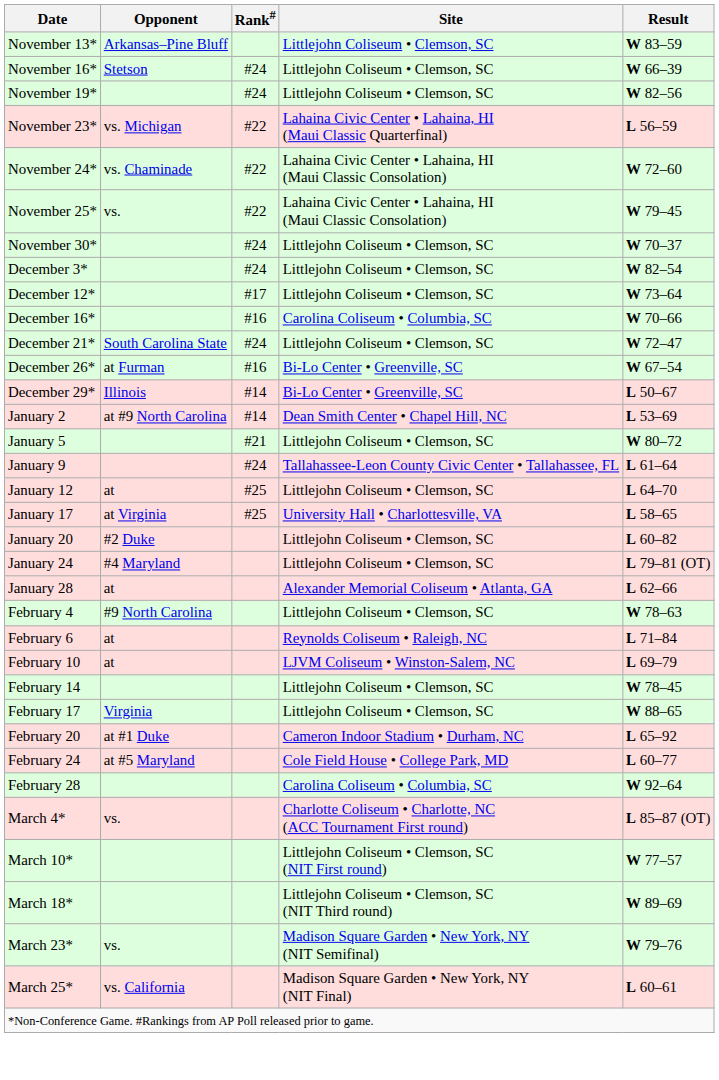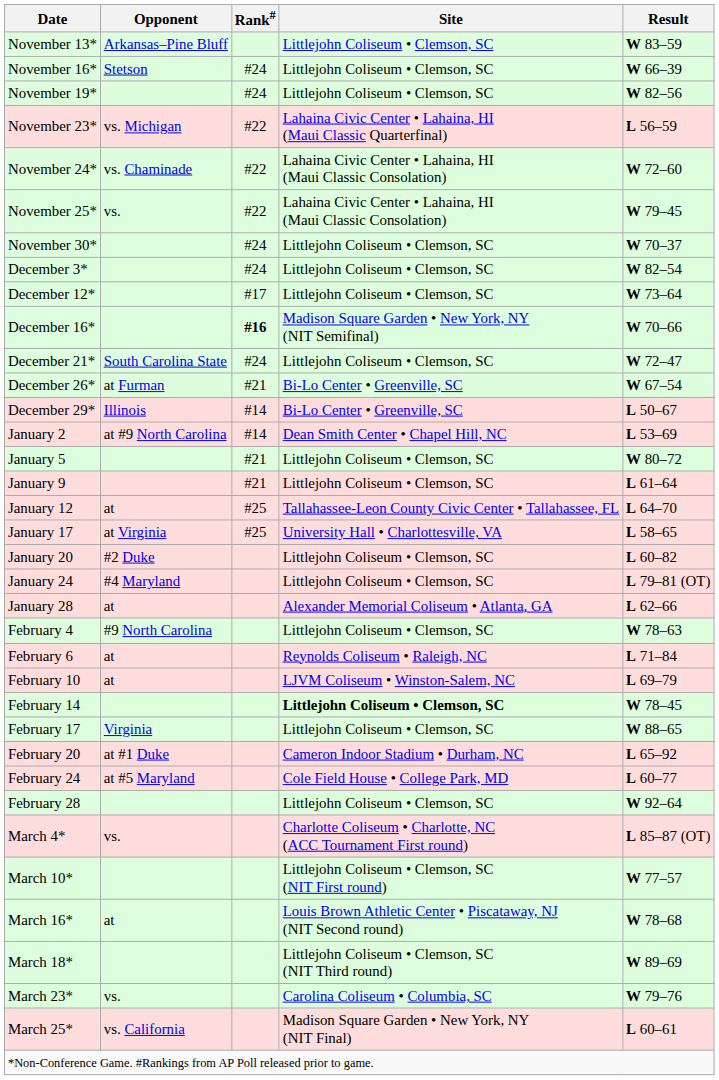 <table class="wikitable" style="font-size:95%;">
 <tr>
 <th>Date</th>
 <th>Opponent</th>
 <th>Rank<sup>#</sup></th>
 <th>Site</th>
 <th>Result</th>
 </tr>
 <tr style="background: #ddffdd;">
 <td>November 13*</td>
 <td><a href='#'>Arkansas–Pine Bluff</a></td>
 <td></td>
 <td><a href='#'>Littlejohn Coliseum</a> • <a href='#'>Clemson, SC</a></td>
 <td><strong>W</strong> 83–59</td>
 </tr>
 <tr style="background: #ddffdd;">
 <td>November 16*</td>
 <td><a href='#'>Stetson</a></td>
 <td align=center>#24</td>
 <td>Littlejohn Coliseum • Clemson, SC</td>
 <td><strong>W</strong> 66–39</td>
 </tr>
 <tr style="background: #ddffdd;">
 <td>November 19*</td>
 <td></td>
 <td align=center>#24</td>
 <td>Littlejohn Coliseum • Clemson, SC</td>
 <td><strong>W</strong> 82–56</td>
 </tr>
 <tr style="background: #ffdddd;">
 <td>November 23*</td>
 <td>vs. <a href='#'>Michigan</a></td>
 <td align=center>#22</td>
 <td><a href='#'>Lahaina Civic Center</a> • <a href='#'>Lahaina, HI</a><br>(<a href='#'>Maui Classic</a> Quarterfinal)</td>
 <td><strong>L</strong> 56–59</td>
 </tr>
 <tr style="background: #ddffdd;">
 <td>November 24*</td>
 <td>vs. <a href='#'>Chaminade</a></td>
 <td align=center>#22</td>
 <td>Lahaina Civic Center • Lahaina, HI<br>(Maui Classic Consolation)</td>
 <td><strong>W</strong> 72–60</td>
 </tr>
 <tr style="background: #ddffdd;">
 <td>November 25*</td>
 <td>vs. </td>
 <td align=center>#22</td>
 <td>Lahaina Civic Center • Lahaina, HI<br>(Maui Classic Consolation)</td>
 <td><strong>W</strong> 79–45</td>
 </tr>
 <tr style="background: #ddffdd;">
 <td>November 30*</td>
 <td></td>
 <td align=center>#24</td>
 <td>Littlejohn Coliseum • Clemson, SC</td>
 <td><strong>W</strong> 70–37</td>
 </tr>
 <tr style="background: #ddffdd;">
 <td>December 3*</td>
 <td></td>
 <td align=center>#24</td>
 <td>Littlejohn Coliseum • Clemson, SC</td>
 <td><strong>W</strong> 82–54</td>
 </tr>
 <tr style="background: #ddffdd;">
 <td>December 12*</td>
 <td></td>
 <td align=center>#17</td>
 <td>Littlejohn Coliseum • Clemson, SC</td>
 <td><strong>W</strong> 73–64</td>
 </tr>
 <tr style="background: #ddffdd;">
 <td>December 16*</td>
 <td></td>
-<td align=center>#16</td>
-<td><a href='#'>Carolina Coliseum</a> • <a href='#'>Columbia, SC</a></td>
+<td align=center><strong>#16</strong></td>
+<td><a href='#'>Madison Square Garden</a> • <a href='#'>New York, NY</a><br>(NIT Semifinal)</td>
 <td><strong>W</strong> 70–66</td>
 </tr>
 <tr style="background: #ddffdd;">
 <td>December 21*</td>
 <td><a href='#'>South Carolina State</a></td>
 <td align=center>#24</td>
 <td>Littlejohn Coliseum • Clemson, SC</td>
 <td><strong>W</strong> 72–47</td>
 </tr>
 <tr style="background: #ddffdd;">
 <td>December 26*</td>
 <td>at <a href='#'>Furman</a></td>
-<td align=center>#16</td>
+<td align=center>#21</td>
 <td><a href='#'>Bi-Lo Center</a> • <a href='#'>Greenville, SC</a></td>
 <td><strong>W</strong> 67–54</td>
 </tr>
 <tr style="background: #ffdddd;">
 <td>December 29*</td>
 <td><a href='#'>Illinois</a></td>
 <td align=center>#14</td>
 <td><a href='#'>Bi-Lo Center</a> • <a href='#'>Greenville, SC</a></td>
 <td><strong>L</strong> 50–67</td>
 </tr>
 <tr style="background: #ffdddd;">
 <td>January 2</td>
 <td>at #9 <a href='#'>North Carolina</a></td>
 <td align=center>#14</td>
 <td><a href='#'>Dean Smith Center</a> • <a href='#'>Chapel Hill, NC</a></td>
 <td><strong>L</strong> 53–69</td>
 </tr>
 <tr style="background: #ddffdd;">
 <td>January 5</td>
 <td></td>
 <td align=center>#21</td>
 <td>Littlejohn Coliseum • Clemson, SC</td>
 <td><strong>W</strong> 80–72</td>
 </tr>
 <tr style="background: #ffdddd;">
 <td>January 9</td>
 <td></td>
-<td align=center>#24</td>
-<td><a href='#'>Tallahassee-Leon County Civic Center</a> • <a href='#'>Tallahassee, FL</a></td>
+<td align=center>#21</td>
+<td>Littlejohn Coliseum • Clemson, SC</td>
 <td><strong>L</strong> 61–64</td>
 </tr>
 <tr style="background: #ffdddd;">
 <td>January 12</td>
 <td>at </td>
 <td align=center>#25</td>
-<td>Littlejohn Coliseum • Clemson, SC</td>
+<td><a href='#'>Tallahassee-Leon County Civic Center</a> • <a href='#'>Tallahassee, FL</a></td>
 <td><strong>L</strong> 64–70</td>
 </tr>
 <tr style="background: #ffdddd;">
 <td>January 17</td>
 <td>at <a href='#'>Virginia</a></td>
 <td align=center>#25</td>
 <td><a href='#'>University Hall</a> • <a href='#'>Charlottesville, VA</a></td>
 <td><strong>L</strong> 58–65</td>
 </tr>
 <tr style="background: #ffdddd;">
 <td>January 20</td>
 <td>#2 <a href='#'>Duke</a></td>
 <td></td>
 <td>Littlejohn Coliseum • Clemson, SC</td>
 <td><strong>L</strong> 60–82</td>
 </tr>
 <tr style="background: #ffdddd;">
 <td>January 24</td>
 <td>#4 <a href='#'>Maryland</a></td>
 <td></td>
 <td>Littlejohn Coliseum • Clemson, SC</td>
 <td><strong>L</strong> 79–81 (OT)</td>
 </tr>
 <tr style="background: #ffdddd;">
 <td>January 28</td>
 <td>at </td>
 <td></td>
 <td><a href='#'>Alexander Memorial Coliseum</a> • <a href='#'>Atlanta, GA</a></td>
 <td><strong>L</strong> 62–66</td>
 </tr>
 <tr style="background: #ddffdd;">
 <td>February 4</td>
 <td>#9 <a href='#'>North Carolina</a></td>
 <td></td>
 <td>Littlejohn Coliseum • Clemson, SC</td>
 <td><strong>W</strong> 78–63</td>
 </tr>
 <tr style="background: #ffdddd;">
 <td>February 6</td>
 <td>at </td>
 <td></td>
 <td><a href='#'>Reynolds Coliseum</a> • <a href='#'>Raleigh, NC</a></td>
 <td><strong>L</strong> 71–84</td>
 </tr>
 <tr style="background: #ffdddd;">
 <td>February 10</td>
 <td>at </td>
 <td></td>
 <td><a href='#'>LJVM Coliseum</a> • <a href='#'>Winston-Salem, NC</a></td>
 <td><strong>L</strong> 69–79</td>
 </tr>
 <tr style="background: #ddffdd;">
 <td>February 14</td>
 <td></td>
 <td></td>
-<td>Littlejohn Coliseum • Clemson, SC</td>
+<td><strong>Littlejohn Coliseum • Clemson, SC</strong></td>
 <td><strong>W</strong> 78–45</td>
 </tr>
 <tr style="background: #ddffdd;">
 <td>February 17</td>
 <td><a href='#'>Virginia</a></td>
 <td></td>
 <td>Littlejohn Coliseum • Clemson, SC</td>
 <td><strong>W</strong> 88–65</td>
 </tr>
 <tr style="background: #ffdddd;">
 <td>February 20</td>
 <td>at #1 <a href='#'>Duke</a></td>
 <td></td>
 <td><a href='#'>Cameron Indoor Stadium</a> • <a href='#'>Durham, NC</a></td>
 <td><strong>L</strong> 65–92</td>
 </tr>
 <tr style="background: #ffdddd;">
 <td>February 24</td>
 <td>at #5 <a href='#'>Maryland</a></td>
 <td></td>
 <td><a href='#'>Cole Field House</a> • <a href='#'>College Park, MD</a></td>
 <td><strong>L</strong> 60–77</td>
 </tr>
 <tr style="background: #ddffdd;">
 <td>February 28</td>
 <td></td>
 <td></td>
-<td><a href='#'>Carolina Coliseum</a> • <a href='#'>Columbia, SC</a></td>
+<td>Littlejohn Coliseum • Clemson, SC</td>
 <td><strong>W</strong> 92–64</td>
 </tr>
 <tr style="background: #ffdddd;">
 <td>March 4*</td>
 <td>vs. </td>
 <td></td>
 <td><a href='#'>Charlotte Coliseum</a> • <a href='#'>Charlotte, NC</a><br>(<a href='#'>ACC Tournament First round</a>)</td>
 <td><strong>L</strong> 85–87 (OT)</td>
 </tr>
 <tr style="background: #ddffdd;">
 <td>March 10*</td>
 <td></td>
 <td></td>
 <td>Littlejohn Coliseum • Clemson, SC<br>(<a href='#'>NIT First round</a>)</td>
 <td><strong>W</strong> 77–57</td>
 </tr>
 <tr style="background: #ddffdd;">
+<td>March 16*</td>
+<td>at </td>
+<td></td>
+<td><a href='#'>Louis Brown Athletic Center</a> • <a href='#'>Piscataway, NJ</a><br>(NIT Second round)</td>
+<td><strong>W</strong> 78–68</td>
+</tr>
+<tr style="background: #ddffdd;">
 <td>March 18*</td>
 <td></td>
 <td></td>
 <td>Littlejohn Coliseum • Clemson, SC<br>(NIT Third round)</td>
 <td><strong>W</strong> 89–69</td>
 </tr>
 <tr style="background: #ddffdd;">
 <td>March 23*</td>
 <td>vs. </td>
 <td></td>
-<td><a href='#'>Madison Square Garden</a> • <a href='#'>New York, NY</a><br>(NIT Semifinal)</td>
+<td><a href='#'>Carolina Coliseum</a> • <a href='#'>Columbia, SC</a></td>
 <td><strong>W</strong> 79–76</td>
 </tr>
 <tr style="background: #ffdddd;">
 <td>March 25*</td>
 <td>vs. <a href='#'>California</a></td>
 <td></td>
 <td>Madison Square Garden • New York, NY<br>(NIT Final)</td>
 <td><strong>L</strong> 60–61</td>
 </tr>
 <tr style="background:#f9f9f9;">
 <td colspan=5><small>*Non-Conference Game. #Rankings from AP Poll released prior to game.</small></td>
 </tr>
 </table>
